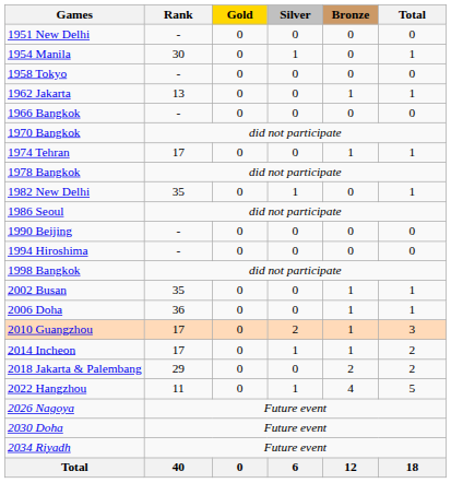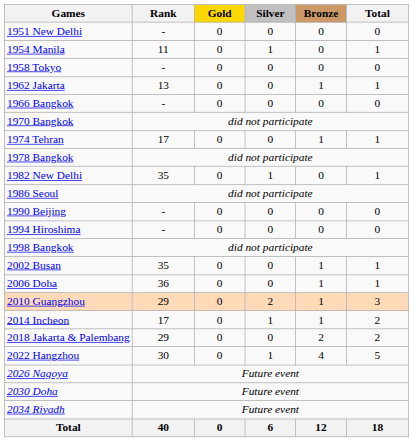 <table class="wikitable sortable" style="margin-top:0em; text-align:center; font-size:100%;">
 <tr>
 <th>Games</th>
 <th style="width:5em;">Rank</th>
 <th style="background:gold; width:4em;"><strong>Gold</strong></th>
 <th style="background:silver; width:4em;"><strong>Silver</strong></th>
 <th style="background:#cc9966; width:4em;"><strong>Bronze</strong></th>
 <th style="width:5em;">Total</th>
 </tr>
 <tr>
 <td align=left> <a href='#'>1951 New Delhi</a></td>
 <td>-</td>
 <td>0</td>
 <td>0</td>
 <td>0</td>
 <td>0</td>
 </tr>
 <tr>
 <td align=left> <a href='#'>1954 Manila</a></td>
-<td>30</td>
+<td>11</td>
 <td>0</td>
 <td>1</td>
 <td>0</td>
 <td>1</td>
 </tr>
 <tr>
 <td align=left> <a href='#'>1958 Tokyo</a></td>
 <td>-</td>
 <td>0</td>
 <td>0</td>
 <td>0</td>
 <td>0</td>
 </tr>
 <tr>
 <td align=left> <a href='#'>1962 Jakarta</a></td>
 <td>13</td>
 <td>0</td>
 <td>0</td>
 <td>1</td>
 <td>1</td>
 </tr>
 <tr>
 <td align=left> <a href='#'>1966 Bangkok</a></td>
 <td>-</td>
 <td>0</td>
 <td>0</td>
 <td>0</td>
 <td>0</td>
 </tr>
 <tr>
 <td align=left> <a href='#'>1970 Bangkok</a></td>
 <td colspan=5><em>did not participate</em></td>
 </tr>
 <tr>
 <td align=left> <a href='#'>1974 Tehran</a></td>
 <td>17</td>
 <td>0</td>
 <td>0</td>
 <td>1</td>
 <td>1</td>
 </tr>
 <tr>
 <td align=left> <a href='#'>1978 Bangkok</a></td>
 <td colspan=5><em>did not participate</em></td>
 </tr>
 <tr>
 <td align=left> <a href='#'>1982 New Delhi</a></td>
 <td>35</td>
 <td>0</td>
 <td>1</td>
 <td>0</td>
 <td>1</td>
 </tr>
 <tr>
 <td align=left> <a href='#'>1986 Seoul</a></td>
 <td colspan=5><em>did not participate</em></td>
 </tr>
 <tr>
 <td align=left> <a href='#'>1990 Beijing</a></td>
 <td>-</td>
 <td>0</td>
 <td>0</td>
 <td>0</td>
 <td>0</td>
 </tr>
 <tr>
 <td align=left> <a href='#'>1994 Hiroshima</a></td>
 <td>-</td>
 <td>0</td>
 <td>0</td>
 <td>0</td>
 <td>0</td>
 </tr>
 <tr>
 <td align=left> <a href='#'>1998 Bangkok</a></td>
 <td colspan=5><em>did not participate</em></td>
 </tr>
 <tr>
 <td align=left> <a href='#'>2002 Busan</a></td>
 <td>35</td>
 <td>0</td>
 <td>0</td>
 <td>1</td>
 <td>1</td>
 </tr>
 <tr>
 <td align=left> <a href='#'>2006 Doha</a></td>
 <td>36</td>
 <td>0</td>
 <td>0</td>
 <td>1</td>
 <td>1</td>
 </tr>
 <tr bgcolor=ffdab9>
 <td align=left> <a href='#'>2010 Guangzhou</a></td>
-<td>17</td>
+<td>29</td>
 <td>0</td>
 <td>2</td>
 <td>1</td>
 <td>3</td>
 </tr>
 <tr>
 <td align=left> <a href='#'>2014 Incheon</a></td>
 <td>17</td>
 <td>0</td>
 <td>1</td>
 <td>1</td>
 <td>2</td>
 </tr>
 <tr>
 <td align=left> <a href='#'>2018 Jakarta & Palembang</a></td>
 <td>29</td>
 <td>0</td>
 <td>0</td>
 <td>2</td>
 <td>2</td>
 </tr>
 <tr>
 <td align=left> <a href='#'>2022 Hangzhou</a></td>
-<td>11</td>
+<td>30</td>
 <td>0</td>
 <td>1</td>
 <td>4</td>
 <td>5</td>
 </tr>
 <tr>
 <td align=left> <em><a href='#'>2026 Nagoya</a></em></td>
 <td colspan=5><em>Future event</em></td>
 </tr>
 <tr>
 <td align=left> <em><a href='#'>2030 Doha</a></em></td>
 <td colspan=5><em>Future event</em></td>
 </tr>
 <tr>
 <td align=left> <em><a href='#'>2034 Riyadh</a></em></td>
 <td colspan=5><em>Future event</em></td>
 </tr>
 <tr>
 <th>Total</th>
 <th>40</th>
 <th>0</th>
 <th>6</th>
 <th>12</th>
 <th>18</th>
 </tr>
 </table>
